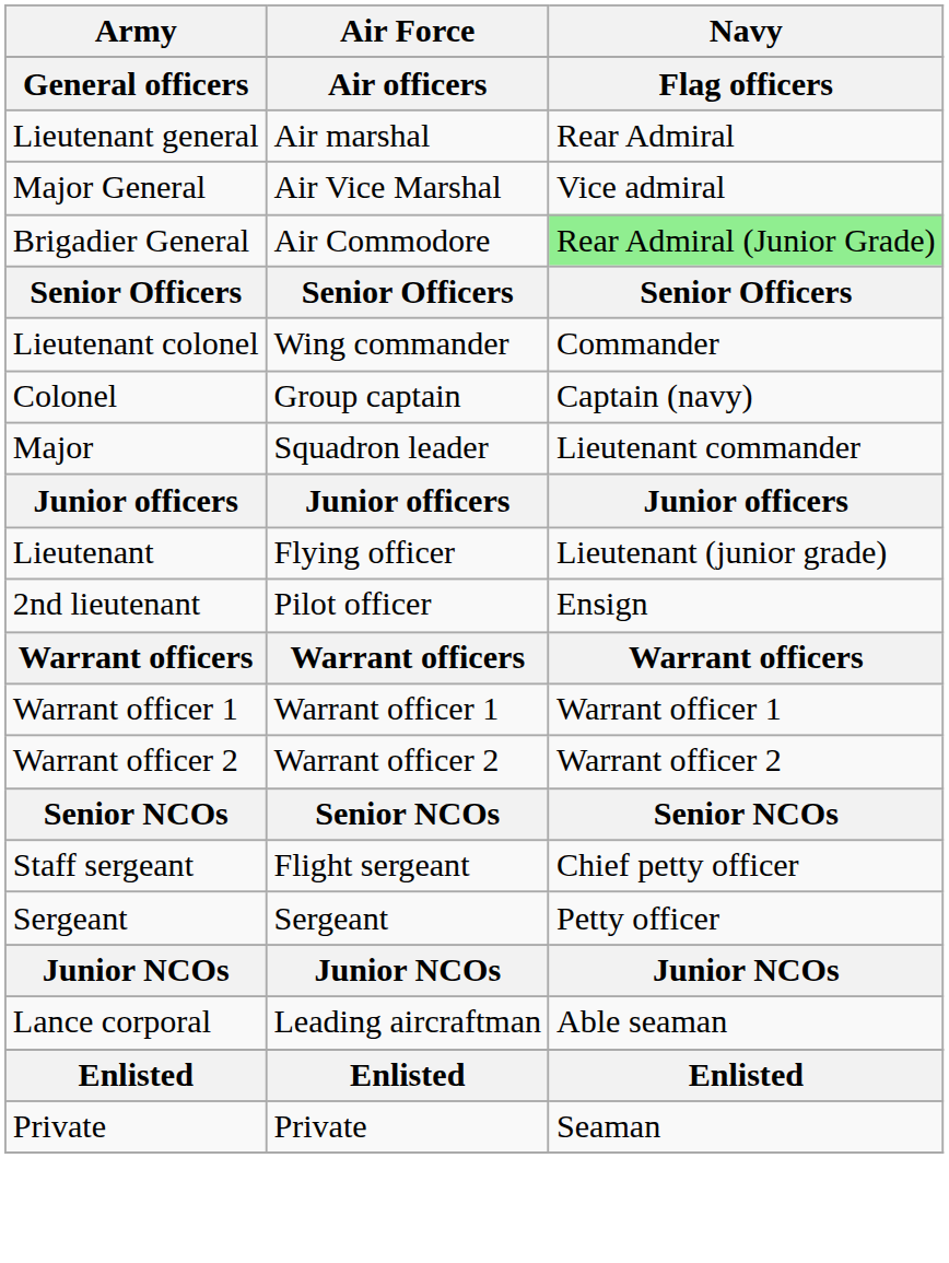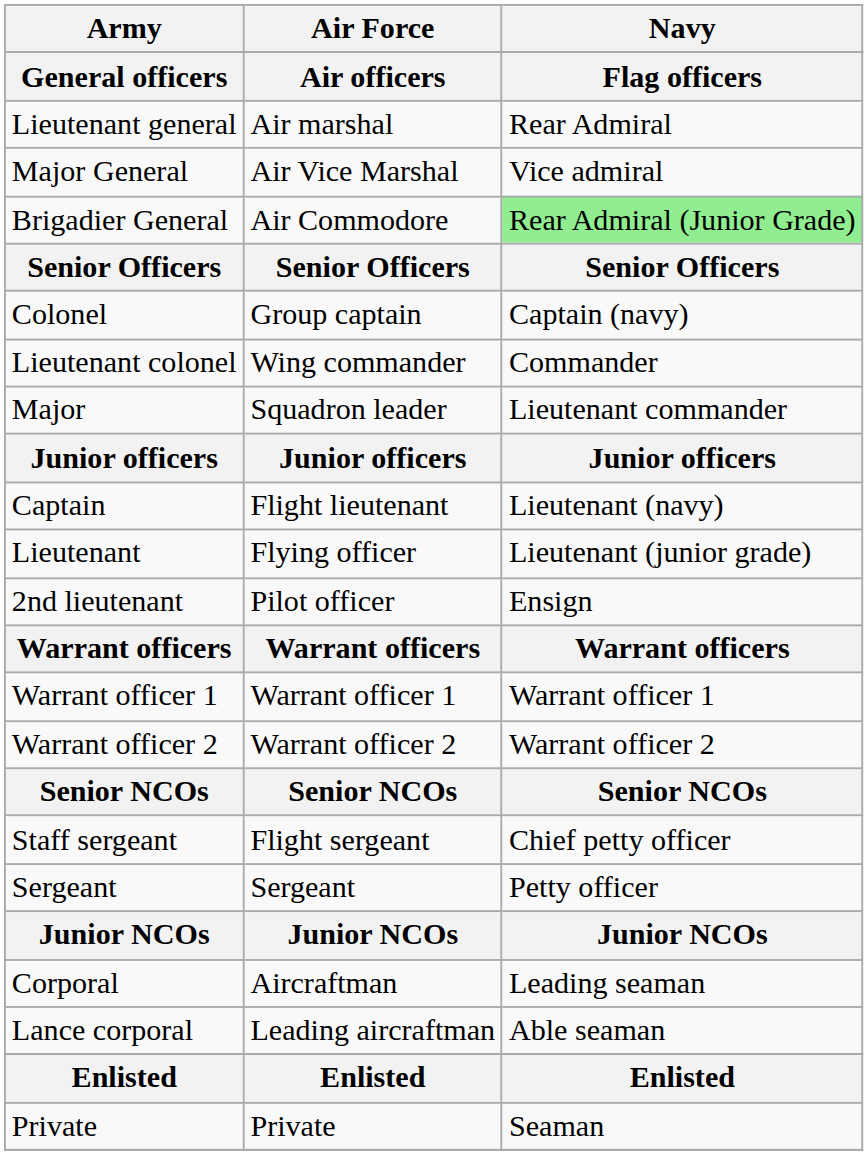 <table class="wikitable">
 <tr>
 <th>Army</th>
 <th>Air Force</th>
 <th>Navy</th>
 </tr>
 <tr>
 </tr>
 <tr>
 <th>General officers</th>
 <th>Air officers</th>
 <th>Flag officers</th>
 </tr>
 <tr>
 <td>Lieutenant general</td>
 <td>Air marshal</td>
 <td>Rear Admiral</td>
 </tr>
 <tr>
 <td>Major General</td>
 <td>Air Vice Marshal</td>
 <td>Vice admiral</td>
 </tr>
 <tr>
 <td>Brigadier General</td>
 <td>Air Commodore</td>
 <td style="background: lightgreen;">Rear Admiral (Junior Grade)</td>
 </tr>
 <tr>
 <th>Senior Officers</th>
 <th>Senior Officers</th>
 <th>Senior Officers</th>
 </tr>
 <tr>
+<td>Colonel</td>
+<td>Group captain</td>
+<td>Captain (navy)</td>
+</tr>
+<tr>
 <td>Lieutenant colonel</td>
 <td>Wing commander</td>
 <td>Commander</td>
-</tr>
-<tr>
-<td>Colonel</td>
-<td>Group captain</td>
-<td>Captain (navy)</td>
 </tr>
 <tr>
 <td>Major</td>
 <td>Squadron leader</td>
 <td>Lieutenant commander</td>
 </tr>
 <tr>
 <th>Junior officers</th>
 <th>Junior officers</th>
 <th>Junior officers</th>
+</tr>
+<tr>
+<td>Captain</td>
+<td>Flight lieutenant</td>
+<td>Lieutenant (navy)</td>
 </tr>
 <tr>
 <td>Lieutenant</td>
 <td>Flying officer</td>
 <td>Lieutenant (junior grade)</td>
 </tr>
 <tr>
 <td>2nd lieutenant</td>
 <td>Pilot officer</td>
 <td>Ensign</td>
 </tr>
 <tr>
 <th>Warrant officers</th>
 <th>Warrant officers</th>
 <th>Warrant officers</th>
 </tr>
 <tr>
 <td>Warrant officer 1</td>
 <td>Warrant officer 1</td>
 <td>Warrant officer 1</td>
 </tr>
 <tr>
 <td>Warrant officer 2</td>
 <td>Warrant officer 2</td>
 <td>Warrant officer 2</td>
 </tr>
 <tr>
 <th>Senior NCOs</th>
 <th>Senior NCOs</th>
 <th>Senior NCOs</th>
 </tr>
 <tr>
 <td>Staff sergeant</td>
 <td>Flight sergeant</td>
 <td>Chief petty officer</td>
 </tr>
 <tr>
 <td>Sergeant</td>
 <td>Sergeant</td>
 <td>Petty officer</td>
 </tr>
 <tr>
 <th>Junior NCOs</th>
 <th>Junior NCOs</th>
 <th>Junior NCOs</th>
 </tr>
 <tr>
+<td>Corporal</td>
+<td>Aircraftman</td>
+<td>Leading seaman</td>
+</tr>
+<tr>
 <td>Lance corporal</td>
 <td>Leading aircraftman</td>
 <td>Able seaman</td>
 </tr>
 <tr>
 </tr>
 <tr>
 <th>Enlisted</th>
 <th>Enlisted</th>
 <th>Enlisted</th>
 </tr>
 <tr>
 <td>Private</td>
 <td>Private</td>
 <td>Seaman</td>
 </tr>
 <tr>
 </tr>
 </table>
